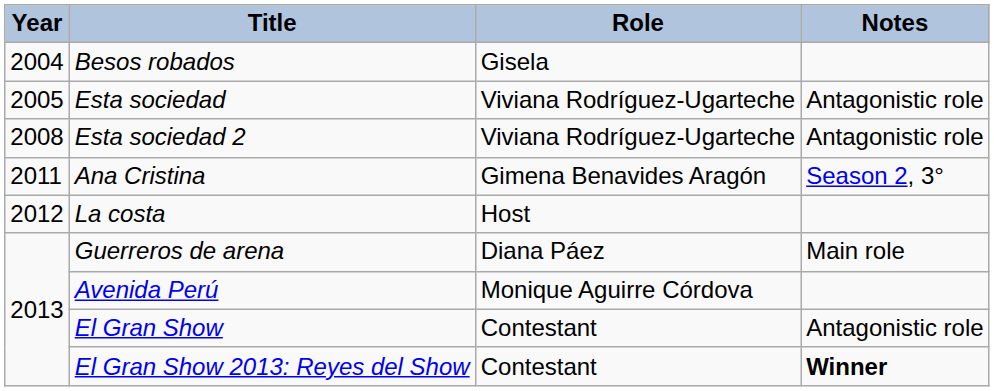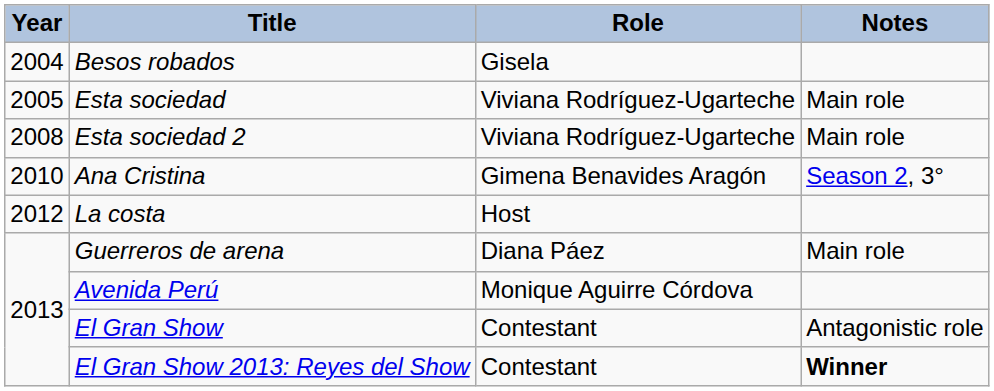 <table class="wikitable">
 <tr>
 <th style="background:#B0C4DE;">Year</th>
 <th style="background:#B0C4DE;">Title</th>
 <th style="background:#B0C4DE;">Role</th>
 <th style="background:#B0C4DE;">Notes</th>
 </tr>
 <tr>
 <td>2004</td>
 <td><em>Besos robados</em></td>
 <td>Gisela</td>
 <td></td>
 </tr>
 <tr>
 <td>2005</td>
 <td><em>Esta sociedad</em></td>
 <td>Viviana Rodríguez-Ugarteche</td>
-<td>Antagonistic role</td>
+<td>Main role</td>
 </tr>
 <tr>
 <td>2008</td>
 <td><em>Esta sociedad 2</em></td>
 <td>Viviana Rodríguez-Ugarteche</td>
-<td>Antagonistic role</td>
+<td>Main role</td>
 </tr>
 <tr>
-<td>2011</td>
+<td>2010</td>
 <td><em>Ana Cristina</em></td>
 <td>Gimena Benavides Aragón</td>
 <td><a href='#'>Season 2</a>, 3°</td>
 </tr>
 <tr>
 <td>2012</td>
 <td><em>La costa</em></td>
 <td>Host</td>
 <td></td>
 </tr>
 <tr>
 <td rowspan=4>2013</td>
 <td><em>Guerreros de arena</em></td>
 <td>Diana Páez</td>
 <td>Main role</td>
 </tr>
 <tr>
 <td><em><a href='#'>Avenida Perú</a></em></td>
 <td>Monique Aguirre Córdova</td>
 <td></td>
 </tr>
 <tr>
 <td><em><a href='#'>El Gran Show</a></em></td>
 <td>Contestant</td>
 <td>Antagonistic role</td>
 </tr>
 <tr>
 <td><em><a href='#'>El Gran Show 2013: Reyes del Show</a></em></td>
 <td>Contestant</td>
 <td><strong>Winner</strong></td>
 </tr>
 </table>
